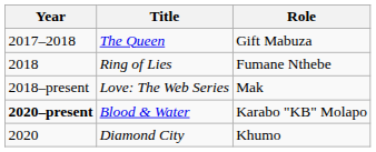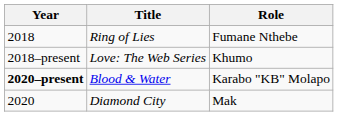 <table class="wikitable unsortable">
 <tr>
 <th>Year</th>
 <th>Title</th>
 <th>Role</th>
-</tr>
-<tr>
-<td>2017–2018</td>
-<td><em><a href='#'>The Queen</a></em></td>
-<td>Gift Mabuza</td>
 </tr>
 <tr>
 <td>2018</td>
 <td><em>Ring of Lies</em></td>
 <td>Fumane Nthebe</td>
 </tr>
 <tr>
 <td>2018–present</td>
 <td><em>Love: The Web Series</em></td>
-<td>Mak</td>
+<td>Khumo</td>
 </tr>
 <tr>
 <td><strong>2020–present</strong></td>
 <td><em><a href='#'>Blood & Water</a></em></td>
 <td>Karabo "KB" Molapo</td>
 </tr>
 <tr>
 <td>2020</td>
 <td><em>Diamond City</em></td>
-<td>Khumo</td>
+<td>Mak</td>
 </tr>
 </table>
